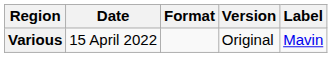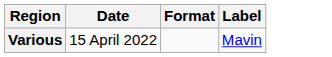 <table class="wikitable plainrowheaders">
 <tr>
 <th scope="col">Region</th>
 <th scope="col">Date</th>
 <th scope="col">Format</th>
-<th scope="col">Version</th>
 <th scope="col">Label</th>
 </tr>
 <tr>
 <th scope="row">Various</th>
 <td>15 April 2022</td>
 <td></td>
-<td>Original</td>
 <td><a href='#'>Mavin</a></td>
 </tr>
 </table>
